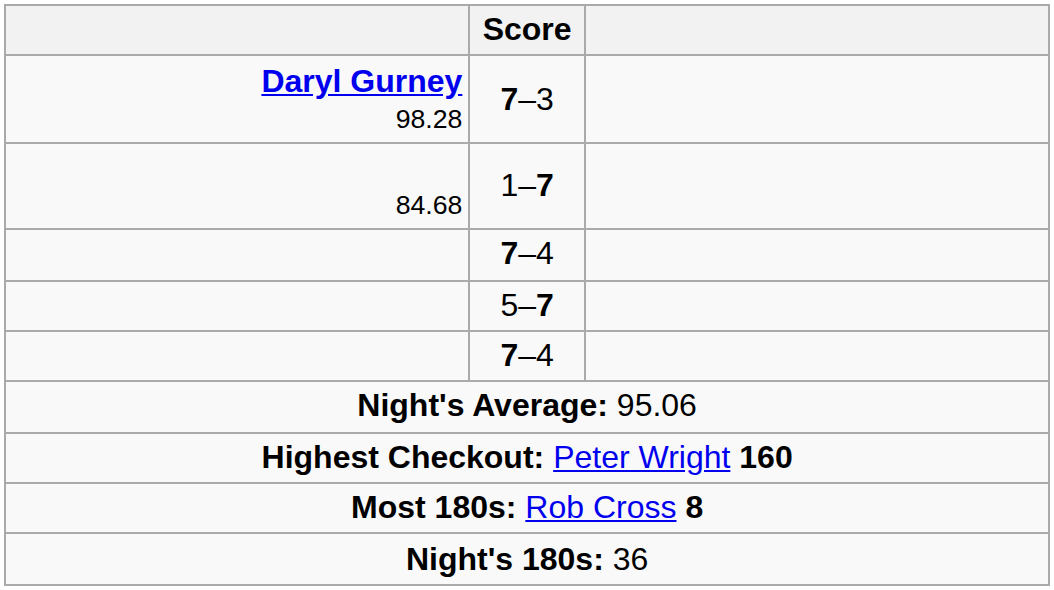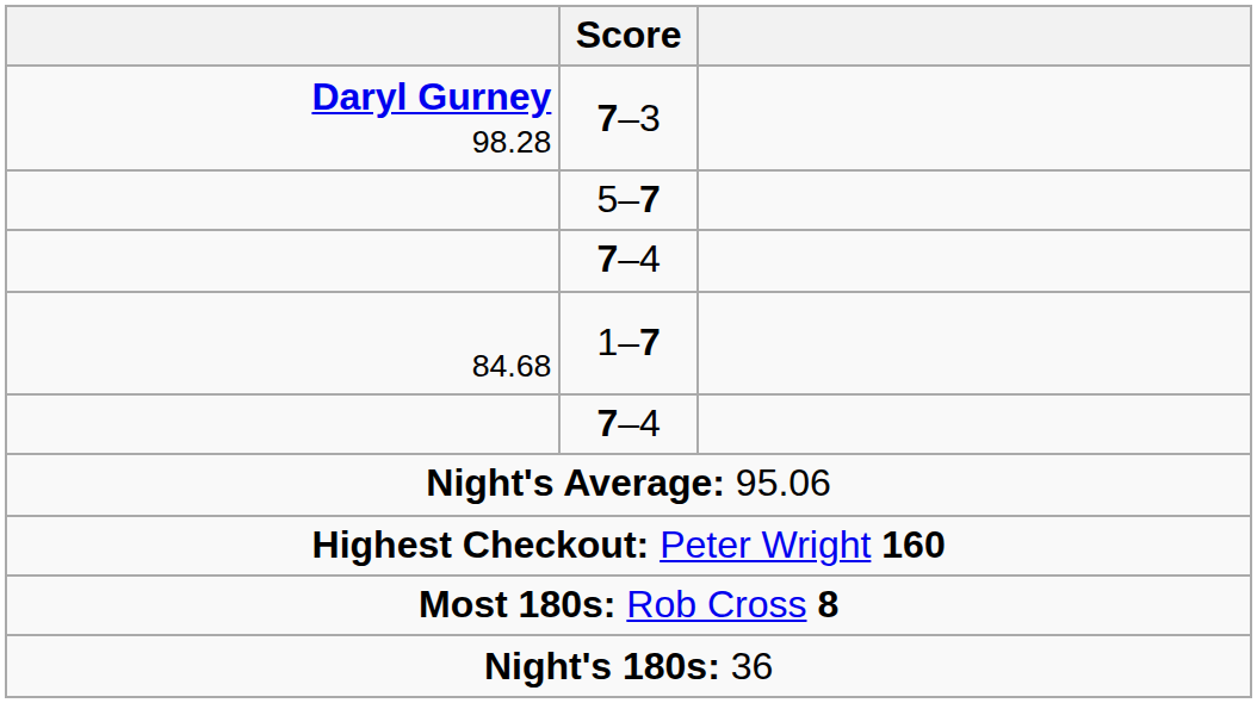 <table class=wikitable style="text-align:center">
 <tr>
 <th width=225></th>
 <th width=50>Score</th>
 <th width=225></th>
 </tr>
 <tr align=center>
 </tr>
 <tr align=left>
 <td align=right><strong><a href='#'>Daryl Gurney</a></strong>  <br><small><span>98.28</span></small></td>
 <td align=center><strong>7</strong>–3</td>
 <td></td>
 </tr>
 <tr align=left>
-<td align=right> <br><small><span>84.68</span></small></td>
-<td align=center>1–<strong>7</strong></td>
+<td align=right></td>
+<td align=center>5–<strong>7</strong></td>
 <td></td>
 </tr>
 <tr align=left>
 <td align=right></td>
 <td align=center><strong>7</strong>–4</td>
 <td></td>
 </tr>
 <tr align=left>
-<td align=right></td>
-<td align=center>5–<strong>7</strong></td>
+<td align=right> <br><small><span>84.68</span></small></td>
+<td align=center>1–<strong>7</strong></td>
 <td></td>
 </tr>
 <tr align=left>
 <td align=right></td>
 <td align=center><strong>7</strong>–4</td>
 <td></td>
 </tr>
 <tr align=center>
 </tr>
 <tr align=center>
 <td colspan="3"><strong>Night's Average:</strong> 95.06</td>
 </tr>
 <tr align=center>
 <td colspan="3"><strong>Highest Checkout:</strong>  <a href='#'>Peter Wright</a> <strong>160</strong></td>
 </tr>
 <tr align=center>
 <td colspan="3"><strong>Most 180s:</strong>  <a href='#'>Rob Cross</a> <strong>8</strong></td>
 </tr>
 <tr align=center>
 <td colspan="3"><strong>Night's 180s:</strong> 36</td>
 </tr>
 </table>
